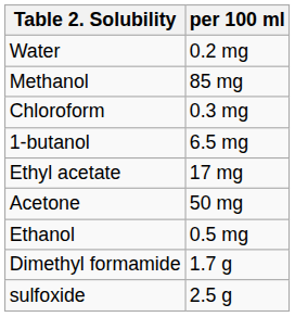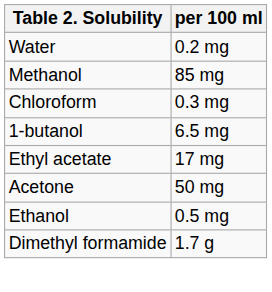 <table class="wikitable">
 <tr>
 <th>Table 2. Solubility</th>
 <th>per 100 ml</th>
 </tr>
 <tr>
 <td>Water</td>
 <td>0.2 mg</td>
 </tr>
 <tr>
 <td>Methanol</td>
 <td>85 mg</td>
 </tr>
 <tr>
 <td>Chloroform</td>
 <td>0.3 mg</td>
 </tr>
 <tr>
 <td>1-butanol</td>
 <td>6.5 mg</td>
 </tr>
 <tr>
 <td>Ethyl acetate</td>
 <td>17 mg</td>
 </tr>
 <tr>
 <td>Acetone</td>
 <td>50 mg</td>
 </tr>
 <tr>
 <td>Ethanol</td>
 <td>0.5 mg</td>
 </tr>
 <tr>
 <td>Dimethyl formamide</td>
 <td>1.7 g</td>
 </tr>
-<tr>
-<td>sulfoxide</td>
-<td>2.5 g</td>
-</tr>
 </table>
